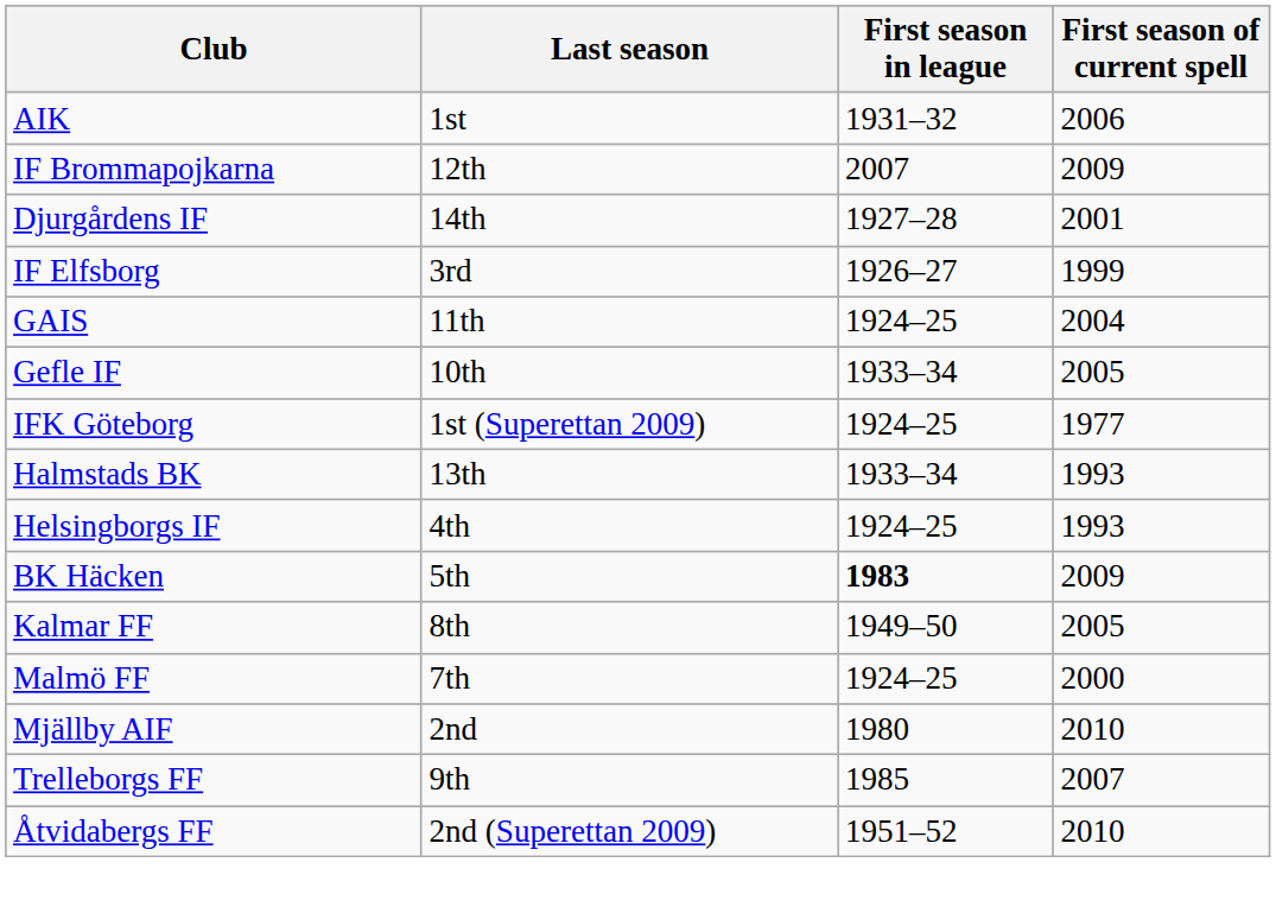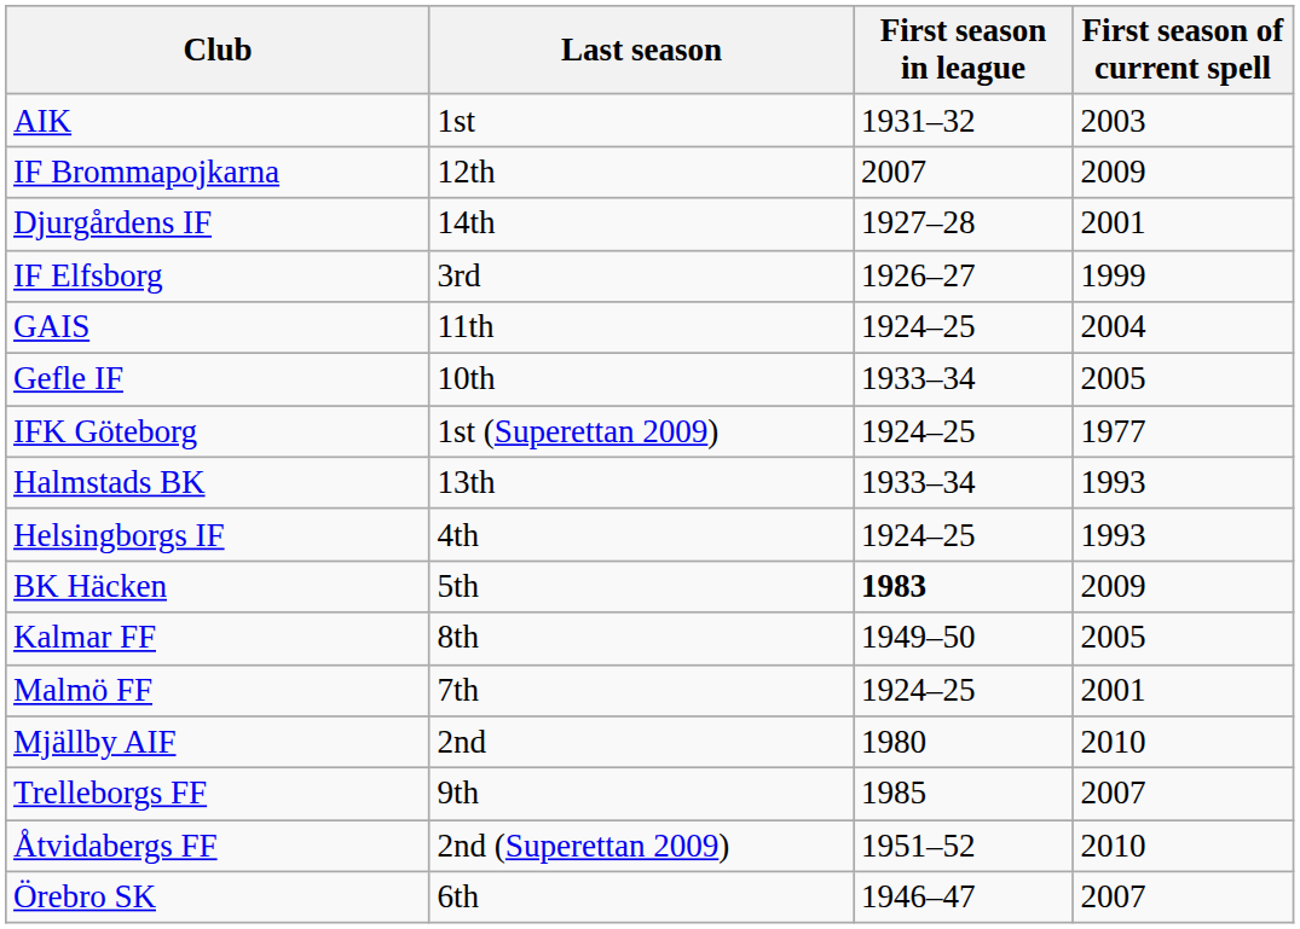 <table class="wikitable sortable" border="1">
 <tr>
 <th style="width: 200px;">Club</th>
 <th style="width: 200px;">Last season</th>
 <th style="width: 100px;">First season<br>in league</th>
 <th style="width: 100px;">First season of<br>current spell</th>
 </tr>
 <tr>
 <td><a href='#'>AIK</a></td>
 <td>1st</td>
 <td>1931–32</td>
-<td>2006</td>
+<td>2003</td>
 </tr>
 <tr>
 <td><a href='#'>IF Brommapojkarna</a></td>
 <td>12th</td>
 <td>2007</td>
 <td>2009</td>
 </tr>
 <tr>
 <td><a href='#'>Djurgårdens IF</a></td>
 <td>14th</td>
 <td>1927–28</td>
 <td>2001</td>
 </tr>
 <tr>
 <td><a href='#'>IF Elfsborg</a></td>
 <td>3rd</td>
 <td>1926–27</td>
 <td>1999</td>
 </tr>
 <tr>
 <td><a href='#'>GAIS</a></td>
 <td>11th</td>
 <td>1924–25</td>
 <td>2004</td>
 </tr>
 <tr>
 <td><a href='#'>Gefle IF</a></td>
 <td>10th</td>
 <td>1933–34</td>
 <td>2005</td>
 </tr>
 <tr>
 <td><a href='#'>IFK Göteborg</a></td>
 <td>1st (<a href='#'>Superettan 2009</a>)</td>
 <td>1924–25</td>
 <td>1977</td>
 </tr>
 <tr>
 <td><a href='#'>Halmstads BK</a></td>
 <td>13th</td>
 <td>1933–34</td>
 <td>1993</td>
 </tr>
 <tr>
 <td><a href='#'>Helsingborgs IF</a></td>
 <td>4th</td>
 <td>1924–25</td>
 <td>1993</td>
 </tr>
 <tr>
 <td><a href='#'>BK Häcken</a></td>
 <td>5th</td>
 <td><strong>1983</strong></td>
 <td>2009</td>
 </tr>
 <tr>
 <td><a href='#'>Kalmar FF</a></td>
 <td>8th</td>
 <td>1949–50</td>
 <td>2005</td>
 </tr>
 <tr>
 <td><a href='#'>Malmö FF</a></td>
 <td>7th</td>
 <td>1924–25</td>
-<td>2000</td>
+<td>2001</td>
 </tr>
 <tr>
 <td><a href='#'>Mjällby AIF</a></td>
 <td>2nd</td>
 <td>1980</td>
 <td>2010</td>
 </tr>
 <tr>
 <td><a href='#'>Trelleborgs FF</a></td>
 <td>9th</td>
 <td>1985</td>
 <td>2007</td>
 </tr>
 <tr>
 <td><a href='#'>Åtvidabergs FF</a></td>
 <td>2nd (<a href='#'>Superettan 2009</a>)</td>
 <td>1951–52</td>
 <td>2010</td>
 </tr>
+<tr>
+<td><a href='#'>Örebro SK</a></td>
+<td>6th</td>
+<td>1946–47</td>
+<td>2007</td>
+</tr>
 </table>
